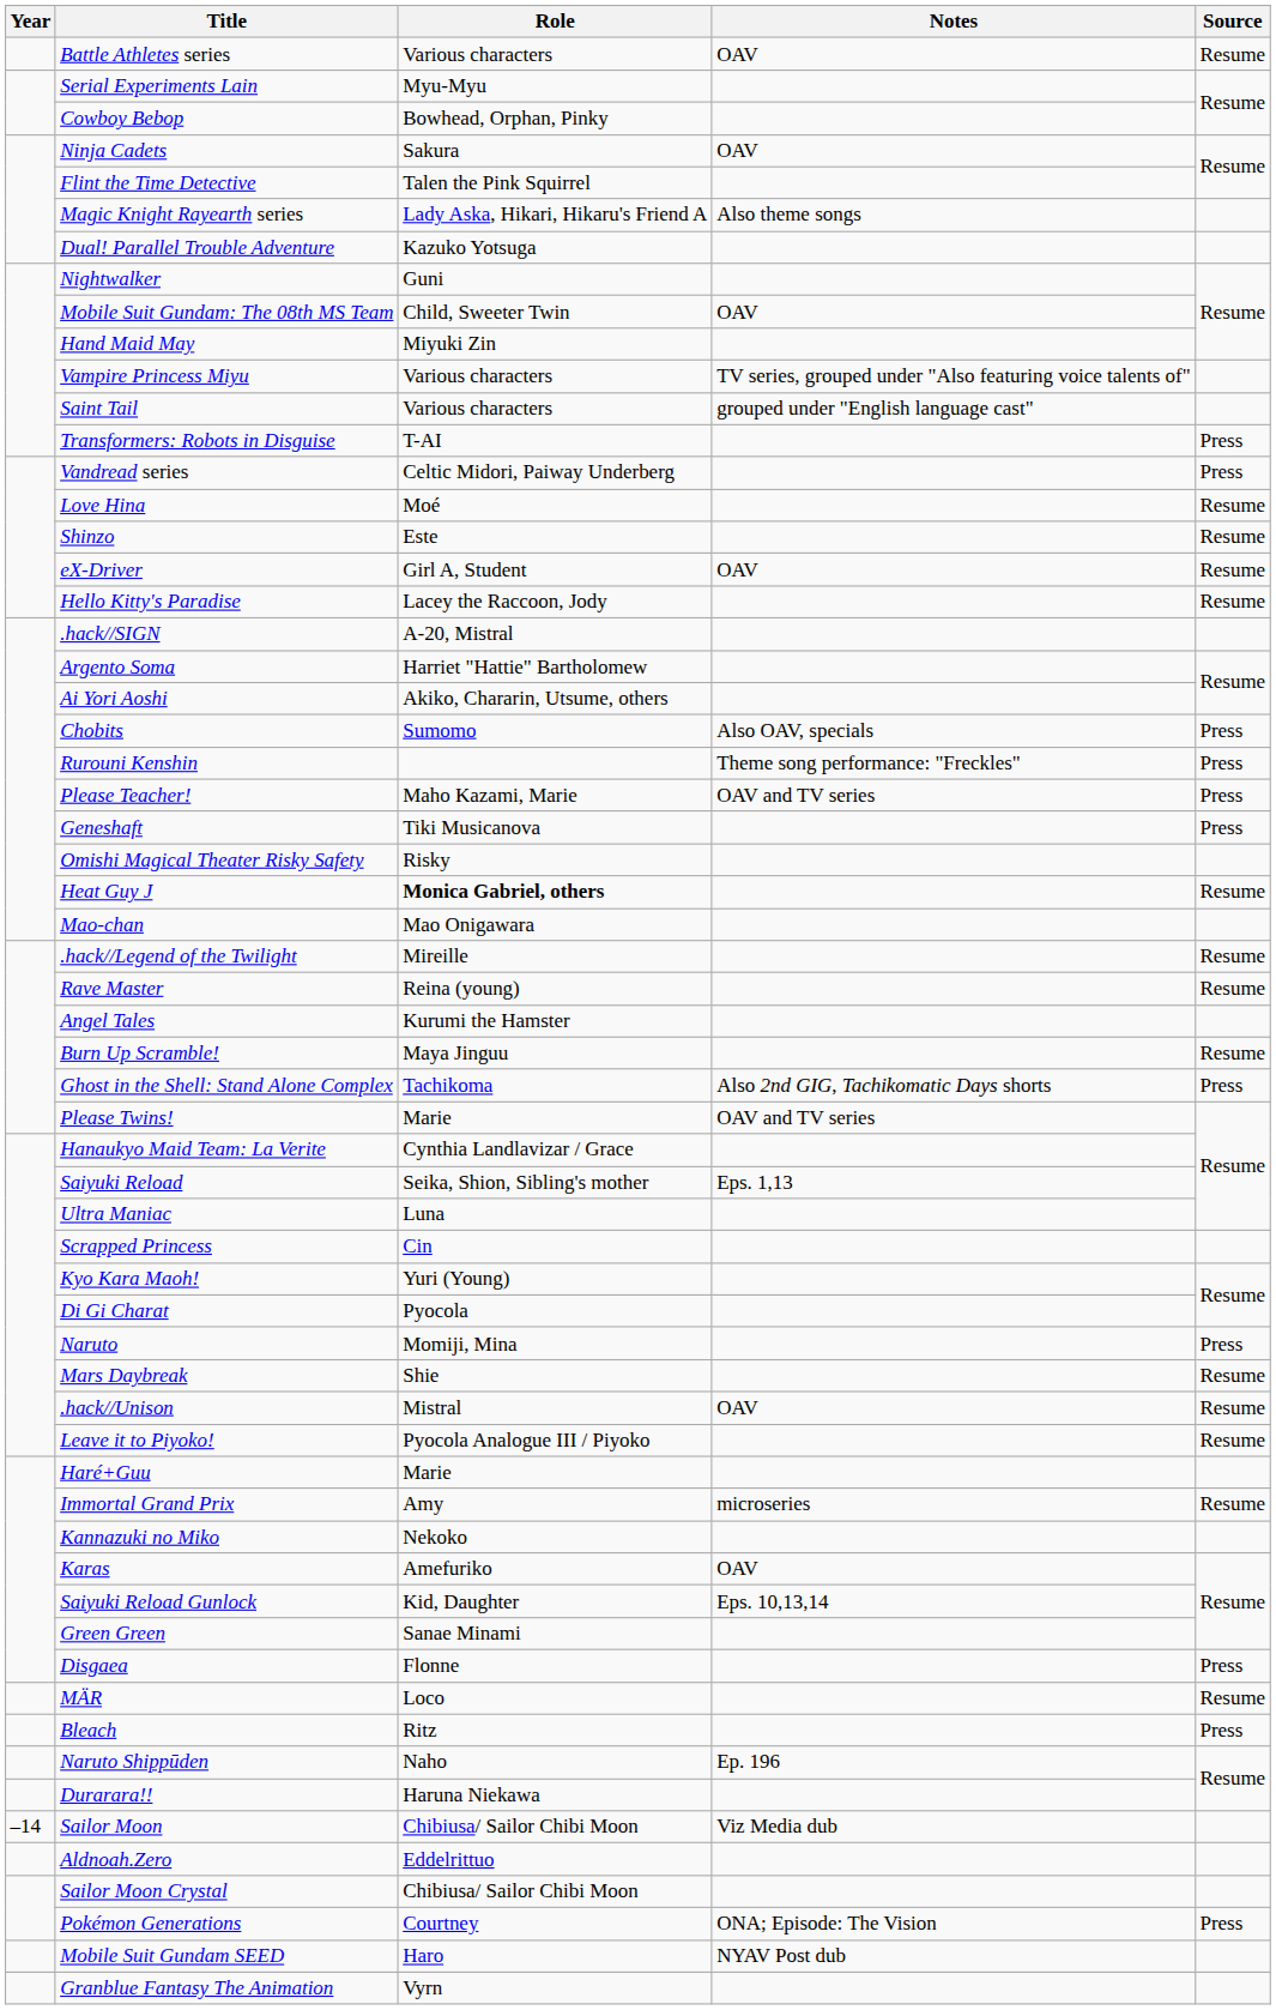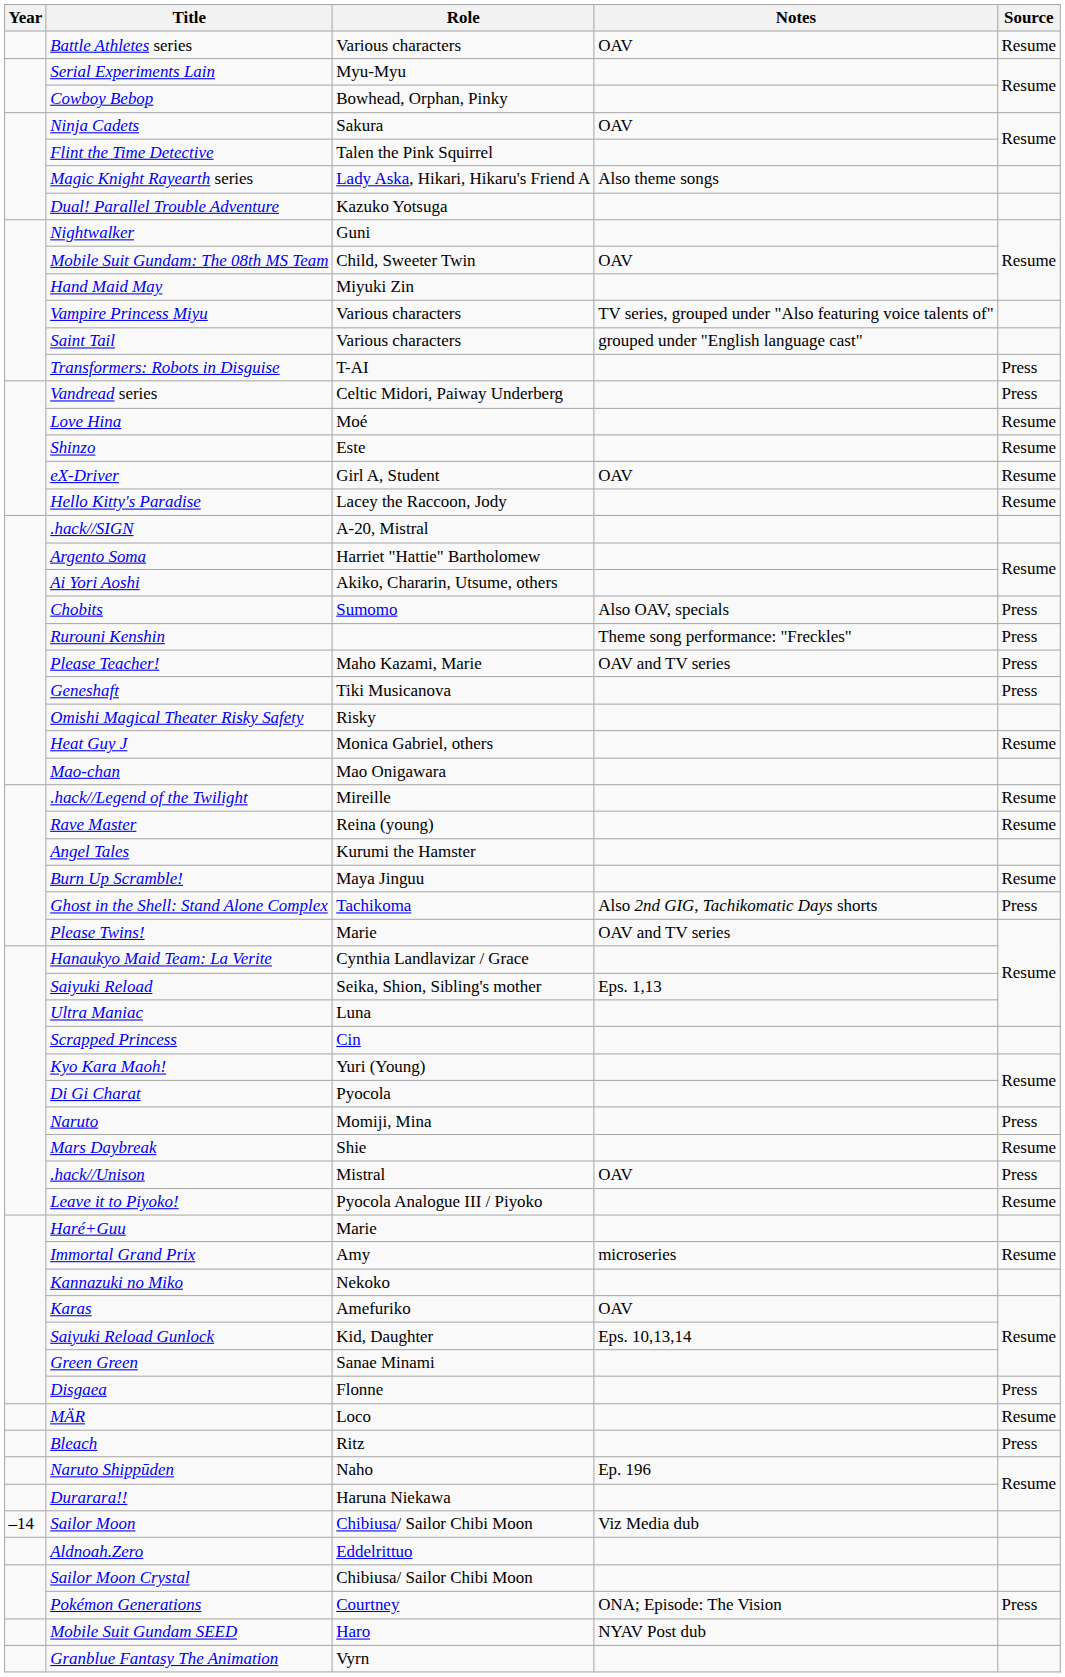 <table class="wikitable sortable plainrowheaders">
 <tr>
 <th>Year</th>
 <th>Title</th>
 <th>Role</th>
 <th class="unsortable">Notes</th>
 <th class="unsortable">Source</th>
 </tr>
 <tr>
 <td></td>
 <td><em><a href='#'>Battle Athletes</a></em> series</td>
 <td>Various characters</td>
 <td>OAV</td>
 <td>Resume</td>
 </tr>
 <tr>
 <td rowspan="2"></td>
 <td><em><a href='#'>Serial Experiments Lain</a></em></td>
 <td>Myu-Myu</td>
 <td></td>
 <td rowspan="2">Resume</td>
 </tr>
 <tr>
 <td><em><a href='#'>Cowboy Bebop</a></em></td>
 <td>Bowhead, Orphan, Pinky</td>
 <td></td>
 </tr>
 <tr>
 <td rowspan="4"></td>
 <td><em><a href='#'>Ninja Cadets</a></em></td>
 <td>Sakura</td>
 <td>OAV</td>
 <td rowspan="2">Resume</td>
 </tr>
 <tr>
 <td><em><a href='#'>Flint the Time Detective</a></em></td>
 <td>Talen the Pink Squirrel</td>
 <td><br></td>
 </tr>
 <tr>
 <td><em><a href='#'>Magic Knight Rayearth</a></em> series</td>
 <td><a href='#'>Lady Aska</a>, Hikari, Hikaru's Friend A</td>
 <td>Also theme songs</td>
 <td></td>
 </tr>
 <tr>
 <td><em><a href='#'>Dual! Parallel Trouble Adventure</a></em></td>
 <td>Kazuko Yotsuga</td>
 <td></td>
 <td></td>
 </tr>
 <tr>
 <td rowspan="6"></td>
 <td><em><a href='#'>Nightwalker</a></em></td>
 <td>Guni</td>
 <td></td>
 <td rowspan="3">Resume</td>
 </tr>
 <tr>
 <td><em><a href='#'>Mobile Suit Gundam: The 08th MS Team</a></em></td>
 <td>Child, Sweeter Twin</td>
 <td>OAV</td>
 </tr>
 <tr>
 <td><em><a href='#'>Hand Maid May</a></em></td>
 <td>Miyuki Zin</td>
 <td></td>
 </tr>
 <tr>
 <td><em><a href='#'>Vampire Princess Miyu</a></em></td>
 <td>Various characters </td>
 <td>TV series, grouped under "Also featuring voice talents of"</td>
 <td></td>
 </tr>
 <tr>
 <td><em><a href='#'>Saint Tail</a></em></td>
 <td>Various characters</td>
 <td>grouped under "English language cast"</td>
 <td></td>
 </tr>
 <tr>
 <td><em><a href='#'>Transformers: Robots in Disguise</a></em></td>
 <td>T-AI</td>
 <td></td>
 <td>Press</td>
 </tr>
 <tr>
 <td rowspan="5"></td>
 <td><em><a href='#'>Vandread</a></em> series</td>
 <td>Celtic Midori, Paiway Underberg</td>
 <td></td>
 <td>Press</td>
 </tr>
 <tr>
 <td><em><a href='#'>Love Hina</a></em></td>
 <td>Moé</td>
 <td></td>
 <td>Resume</td>
 </tr>
 <tr>
 <td><em><a href='#'>Shinzo</a></em></td>
 <td>Este</td>
 <td></td>
 <td>Resume</td>
 </tr>
 <tr>
 <td><em><a href='#'>eX-Driver</a></em></td>
 <td>Girl A, Student</td>
 <td>OAV</td>
 <td>Resume</td>
 </tr>
 <tr>
 <td><em><a href='#'>Hello Kitty's Paradise</a></em></td>
 <td>Lacey the Raccoon, Jody</td>
 <td></td>
 <td>Resume</td>
 </tr>
 <tr>
 <td rowspan="10"></td>
 <td><em><a href='#'>.hack//SIGN</a></em></td>
 <td>A-20, Mistral</td>
 <td></td>
 <td></td>
 </tr>
 <tr>
 <td><em><a href='#'>Argento Soma</a></em></td>
 <td>Harriet "Hattie" Bartholomew</td>
 <td></td>
 <td rowspan="2">Resume</td>
 </tr>
 <tr>
 <td><em><a href='#'>Ai Yori Aoshi</a></em></td>
 <td>Akiko, Chararin, Utsume, others</td>
 <td></td>
 </tr>
 <tr>
 <td><em><a href='#'>Chobits</a></em></td>
 <td><a href='#'>Sumomo</a></td>
 <td>Also OAV, specials</td>
 <td>Press</td>
 </tr>
 <tr>
 <td><em><a href='#'>Rurouni Kenshin</a></em></td>
 <td></td>
 <td>Theme song performance: "Freckles"</td>
 <td>Press</td>
 </tr>
 <tr>
 <td><em><a href='#'>Please Teacher!</a></em></td>
 <td>Maho Kazami, Marie</td>
 <td>OAV and TV series</td>
 <td>Press</td>
 </tr>
 <tr>
 <td><em><a href='#'>Geneshaft</a></em></td>
 <td>Tiki Musicanova</td>
 <td></td>
 <td>Press</td>
 </tr>
 <tr>
 <td><em><a href='#'>Omishi Magical Theater Risky Safety</a></em></td>
 <td>Risky</td>
 <td></td>
 <td><br></td>
 </tr>
 <tr>
 <td><em><a href='#'>Heat Guy J</a></em></td>
-<td><strong>Monica Gabriel, others</strong></td>
+<td>Monica Gabriel, others</td>
 <td></td>
 <td>Resume</td>
 </tr>
 <tr>
 <td><em><a href='#'>Mao-chan</a></em></td>
 <td>Mao Onigawara</td>
 <td></td>
 <td></td>
 </tr>
 <tr>
 <td rowspan="6"></td>
 <td><em><a href='#'>.hack//Legend of the Twilight</a></em></td>
 <td>Mireille</td>
 <td></td>
 <td>Resume</td>
 </tr>
 <tr>
 <td><em><a href='#'>Rave Master</a></em></td>
 <td>Reina (young)</td>
 <td></td>
 <td>Resume</td>
 </tr>
 <tr>
 <td><em><a href='#'>Angel Tales</a></em></td>
 <td>Kurumi the Hamster</td>
 <td></td>
 <td></td>
 </tr>
 <tr>
 <td><em><a href='#'>Burn Up Scramble!</a></em></td>
 <td>Maya Jinguu</td>
 <td></td>
 <td>Resume</td>
 </tr>
 <tr>
 <td><em><a href='#'>Ghost in the Shell: Stand Alone Complex</a></em></td>
 <td><a href='#'>Tachikoma</a></td>
 <td>Also <em>2nd GIG</em>, <em>Tachikomatic Days</em> shorts</td>
 <td>Press</td>
 </tr>
 <tr>
 <td><em><a href='#'>Please Twins!</a></em></td>
 <td>Marie</td>
 <td>OAV and TV series</td>
 <td rowspan="4">Resume</td>
 </tr>
 <tr>
 <td rowspan="10"></td>
 <td><em><a href='#'>Hanaukyo Maid Team: La Verite</a></em></td>
 <td>Cynthia Landlavizar / Grace</td>
 <td></td>
 </tr>
 <tr>
 <td><em><a href='#'>Saiyuki Reload</a></em></td>
 <td>Seika, Shion, Sibling's mother</td>
 <td>Eps. 1,13</td>
 </tr>
 <tr>
 <td><em><a href='#'>Ultra Maniac</a></em></td>
 <td>Luna</td>
 <td></td>
 </tr>
 <tr>
 <td><em><a href='#'>Scrapped Princess</a></em></td>
 <td><a href='#'>Cin</a></td>
 <td></td>
 <td></td>
 </tr>
 <tr>
 <td><em><a href='#'>Kyo Kara Maoh!</a></em></td>
 <td>Yuri (Young)</td>
 <td></td>
 <td rowspan="2">Resume</td>
 </tr>
 <tr>
 <td><em><a href='#'>Di Gi Charat</a></em></td>
 <td>Pyocola</td>
 <td></td>
 </tr>
 <tr>
 <td><em><a href='#'>Naruto</a></em></td>
 <td>Momiji, Mina</td>
 <td></td>
 <td>Press</td>
 </tr>
 <tr>
 <td><em><a href='#'>Mars Daybreak</a></em></td>
 <td>Shie</td>
 <td></td>
 <td>Resume</td>
 </tr>
 <tr>
 <td><em><a href='#'>.hack//Unison</a></em></td>
 <td>Mistral</td>
 <td>OAV</td>
-<td>Resume</td>
+<td>Press</td>
 </tr>
 <tr>
 <td><em><a href='#'>Leave it to Piyoko!</a></em></td>
 <td>Pyocola Analogue III / Piyoko</td>
 <td></td>
 <td>Resume<br></td>
 </tr>
 <tr>
 <td rowspan="7"></td>
 <td><em><a href='#'>Haré+Guu</a></em></td>
 <td>Marie</td>
 <td></td>
 <td></td>
 </tr>
 <tr>
 <td><em><a href='#'>Immortal Grand Prix</a></em></td>
 <td>Amy</td>
 <td>microseries</td>
 <td>Resume</td>
 </tr>
 <tr>
 <td><em><a href='#'>Kannazuki no Miko</a></em></td>
 <td>Nekoko</td>
 <td></td>
 <td></td>
 </tr>
 <tr>
 <td><em><a href='#'>Karas</a></em></td>
 <td>Amefuriko</td>
 <td>OAV</td>
 <td rowspan="3">Resume</td>
 </tr>
 <tr>
 <td><em><a href='#'>Saiyuki Reload Gunlock</a></em></td>
 <td>Kid, Daughter</td>
 <td>Eps. 10,13,14</td>
 </tr>
 <tr>
 <td><em><a href='#'>Green Green</a></em></td>
 <td>Sanae Minami</td>
 <td></td>
 </tr>
 <tr>
 <td><em><a href='#'>Disgaea</a></em></td>
 <td>Flonne</td>
 <td></td>
 <td>Press</td>
 </tr>
 <tr>
 <td></td>
 <td><em><a href='#'>MÄR</a></em></td>
 <td>Loco</td>
 <td></td>
 <td>Resume</td>
 </tr>
 <tr>
 <td></td>
 <td><em><a href='#'>Bleach</a></em></td>
 <td>Ritz</td>
 <td></td>
 <td>Press</td>
 </tr>
 <tr>
 <td></td>
 <td><em><a href='#'>Naruto Shippūden</a></em></td>
 <td>Naho</td>
 <td>Ep. 196</td>
 <td rowspan="2">Resume</td>
 </tr>
 <tr>
 <td></td>
 <td><em><a href='#'>Durarara!!</a></em></td>
 <td>Haruna Niekawa</td>
 <td></td>
 </tr>
 <tr>
 <td>–14</td>
 <td><em><a href='#'>Sailor Moon</a></em></td>
 <td><a href='#'>Chibiusa</a>/ Sailor Chibi Moon</td>
 <td>Viz Media dub</td>
 <td></td>
 </tr>
 <tr>
 <td></td>
 <td><em><a href='#'>Aldnoah.Zero</a></em></td>
 <td><a href='#'>Eddelrittuo</a></td>
 <td></td>
 <td></td>
 </tr>
 <tr>
 <td rowspan="2"></td>
 <td><em><a href='#'>Sailor Moon Crystal</a></em></td>
 <td>Chibiusa/ Sailor Chibi Moon</td>
 <td></td>
 <td></td>
 </tr>
 <tr>
 <td><em><a href='#'>Pokémon Generations</a></em></td>
 <td><a href='#'>Courtney</a></td>
 <td>ONA; Episode: The Vision</td>
 <td>Press</td>
 </tr>
 <tr>
 <td></td>
 <td><em><a href='#'>Mobile Suit Gundam SEED</a></em></td>
 <td><a href='#'>Haro</a></td>
 <td>NYAV Post dub</td>
 <td></td>
 </tr>
 <tr>
 <td></td>
 <td><em><a href='#'>Granblue Fantasy The Animation</a></em></td>
 <td>Vyrn</td>
 <td></td>
 <td></td>
 </tr>
 </table>
